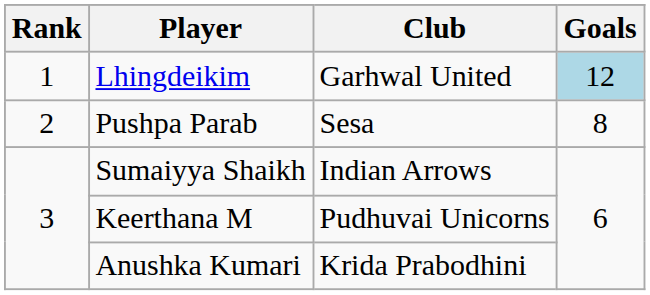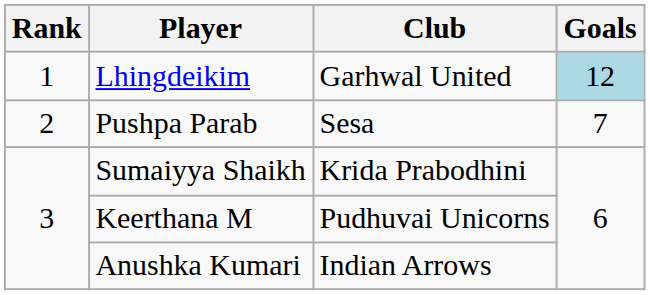 <table class="wikitable" style="text-align:center;">
 <tr>
 <th>Rank</th>
 <th>Player</th>
 <th>Club</th>
 <th>Goals</th>
 </tr>
 <tr>
 <td rowspan="1">1</td>
 <td align=left> <a href='#'>Lhingdeikim</a></td>
 <td align=left>Garhwal United</td>
 <td rowspan="1" style="background: lightblue;">12</td>
 </tr>
 <tr>
 <td rowspan="1">2</td>
 <td align=left> Pushpa Parab</td>
 <td align=left>Sesa</td>
-<td rowspan="1">8</td>
+<td rowspan="1">7</td>
 </tr>
 <tr>
 <td rowspan="3">3</td>
 <td align="left"> Sumaiyya Shaikh</td>
-<td align="left">Indian Arrows</td>
+<td align="left">Krida Prabodhini</td>
 <td rowspan="3">6</td>
 </tr>
 <tr>
 <td align=left> Keerthana M</td>
 <td align=left>Pudhuvai Unicorns</td>
 </tr>
 <tr>
 <td align="left"> Anushka Kumari</td>
-<td align="left">Krida Prabodhini</td>
+<td align="left">Indian Arrows</td>
 </tr>
 </table>
